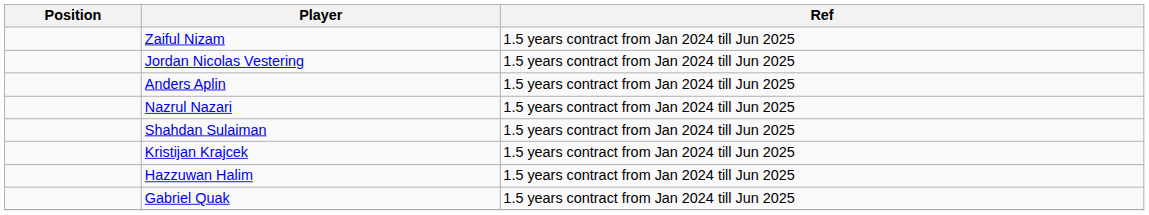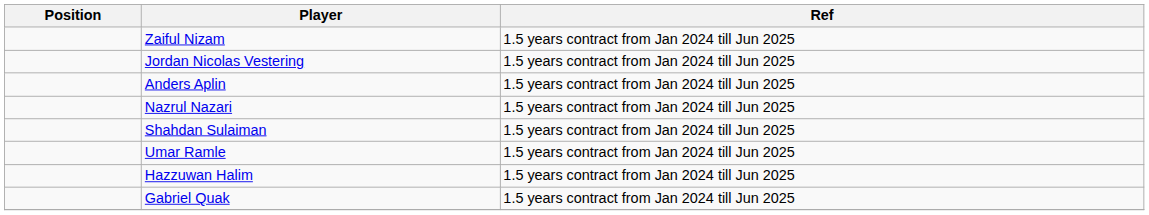 <table class="wikitable sortable" style="width:80%; text-align:center; font-size:100%; text-align:left;">
 <tr>
 <th><strong>Position</strong></th>
 <th><strong>Player</strong></th>
 <th><strong>Ref</strong></th>
 </tr>
 <tr>
 <td></td>
 <td> <a href='#'>Zaiful Nizam</a></td>
 <td>1.5 years contract from Jan 2024 till Jun 2025 </td>
 </tr>
 <tr>
 <td></td>
 <td> <a href='#'>Jordan Nicolas Vestering</a></td>
 <td>1.5 years contract from Jan 2024 till Jun 2025 </td>
 </tr>
 <tr>
 <td></td>
 <td> <a href='#'>Anders Aplin</a></td>
 <td>1.5 years contract from Jan 2024 till Jun 2025 </td>
 </tr>
 <tr>
 <td></td>
 <td> <a href='#'>Nazrul Nazari</a></td>
 <td>1.5 years contract from Jan 2024 till Jun 2025 </td>
 </tr>
 <tr>
 <td></td>
 <td> <a href='#'>Shahdan Sulaiman</a></td>
 <td>1.5 years contract from Jan 2024 till Jun 2025 </td>
 </tr>
 <tr>
 <td></td>
-<td> <a href='#'>Kristijan Krajcek</a></td>
-<td>1.5 years contract from Jan 2024 till Jun 2025 </td>
+<td> <a href='#'>Umar Ramle</a></td>
+<td>1.5 years contract from Jan 2024 till Jun 2025  </td>
 </tr>
 <tr>
 <td></td>
 <td> <a href='#'>Hazzuwan Halim</a></td>
 <td>1.5 years contract from Jan 2024 till Jun 2025 </td>
 </tr>
 <tr>
 <td></td>
 <td> <a href='#'>Gabriel Quak</a></td>
 <td>1.5 years contract from Jan 2024 till Jun 2025 </td>
 </tr>
 <tr>
 </tr>
 </table>
